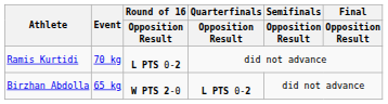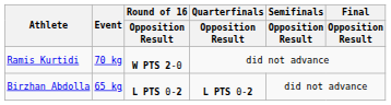 <table class="wikitable" border="1" style="font-size:90%">
 <tr>
 <th rowspan=2>Athlete</th>
 <th rowspan=2>Event</th>
 <th>Round of 16</th>
 <th>Quarterfinals</th>
 <th>Semifinals</th>
 <th>Final</th>
 </tr>
 <tr>
 <th>Opposition<br>Result</th>
 <th>Opposition<br>Result</th>
 <th>Opposition<br>Result</th>
 <th>Opposition<br>Result</th>
 </tr>
 <tr>
 <td><a href='#'>Ramis Kurtidi</a></td>
 <td><a href='#'>70 kg</a></td>
-<td align=center><br><strong>L</strong> <strong>PTS</strong> 0-<strong>2</strong></td>
+<td align=center><br><strong>W</strong> <strong>PTS</strong> <strong>2</strong>-0</td>
 <td align=center colspan="7">did not advance</td>
 </tr>
 <tr>
 <td><a href='#'>Birzhan Abdolla</a></td>
 <td><a href='#'>65 kg</a></td>
-<td align=center><br><strong>W</strong> <strong>PTS</strong> <strong>2</strong>-0</td>
+<td align=center><br><strong>L</strong> <strong>PTS</strong> 0-<strong>2</strong></td>
 <td align=center><br><strong>L</strong> <strong>PTS</strong> 0-<strong>2</strong></td>
 <td align=center colspan="7">did not advance</td>
 </tr>
 </table>
